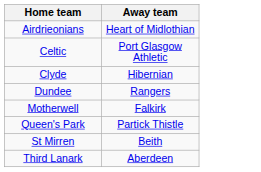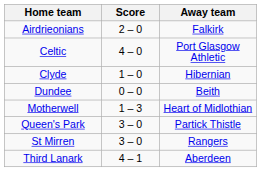 <table class="wikitable" style="text-align: center">
 <tr>
 <th width=140>Home team</th>
+<th width=80>Score</th>
 <th width=140>Away team</th>
 </tr>
 <tr>
 <td><a href='#'>Airdrieonians</a></td>
-<td><a href='#'>Heart of Midlothian</a></td>
+<td>2 – 0</td>
+<td><a href='#'>Falkirk</a></td>
 </tr>
 <tr>
 <td><a href='#'>Celtic</a></td>
+<td>4 – 0</td>
 <td><a href='#'>Port Glasgow Athletic</a></td>
 </tr>
 <tr>
 <td><a href='#'>Clyde</a></td>
+<td>1 – 0</td>
 <td><a href='#'>Hibernian</a></td>
 </tr>
 <tr>
 <td><a href='#'>Dundee</a></td>
-<td><a href='#'>Rangers</a></td>
+<td>0 – 0</td>
+<td><a href='#'>Beith</a></td>
 </tr>
 <tr>
 <td><a href='#'>Motherwell</a></td>
-<td><a href='#'>Falkirk</a></td>
+<td>1 – 3</td>
+<td><a href='#'>Heart of Midlothian</a></td>
 </tr>
 <tr>
 <td><a href='#'>Queen's Park</a></td>
+<td>3 – 0</td>
 <td><a href='#'>Partick Thistle</a></td>
 </tr>
 <tr>
 <td><a href='#'>St Mirren</a></td>
-<td><a href='#'>Beith</a></td>
+<td>3 – 0</td>
+<td><a href='#'>Rangers</a></td>
 </tr>
 <tr>
 <td><a href='#'>Third Lanark</a></td>
+<td>4 – 1</td>
 <td><a href='#'>Aberdeen</a></td>
 </tr>
 </table>
